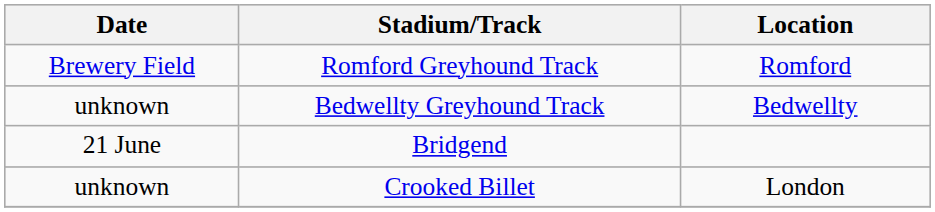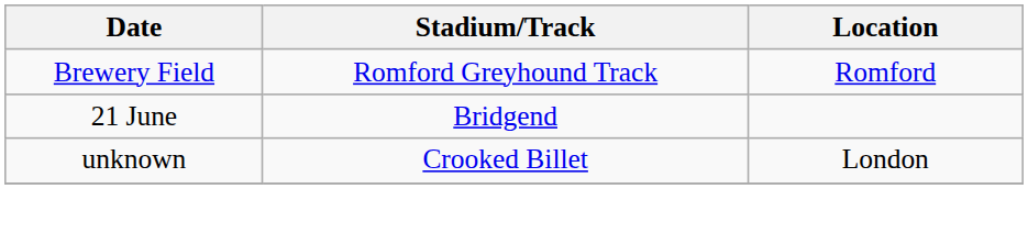 <table class="wikitable" style="text-align:center">
 <tr>
 <th width=140>Date</th>
 <th width=270>Stadium/Track</th>
 <th width=150>Location</th>
 </tr>
 <tr>
 <td unknown><a href='#'>Brewery Field</a></td>
 <td><a href='#'>Romford Greyhound Track</a></td>
 <td><a href='#'>Romford</a></td>
-</tr>
-<tr>
-<td>unknown</td>
-<td><a href='#'>Bedwellty Greyhound Track</a></td>
-<td><a href='#'>Bedwellty</a></td>
 </tr>
 <tr>
 <td>21 June</td>
 <td><a href='#'>Bridgend</a></td>
 </tr>
 <tr>
 <td>unknown</td>
 <td><a href='#'>Crooked Billet</a></td>
 <td>London</td>
 </tr>
 <tr>
 </tr>
 </table>
